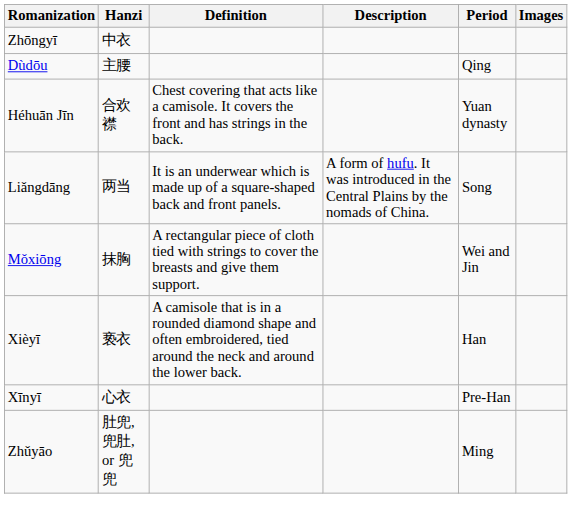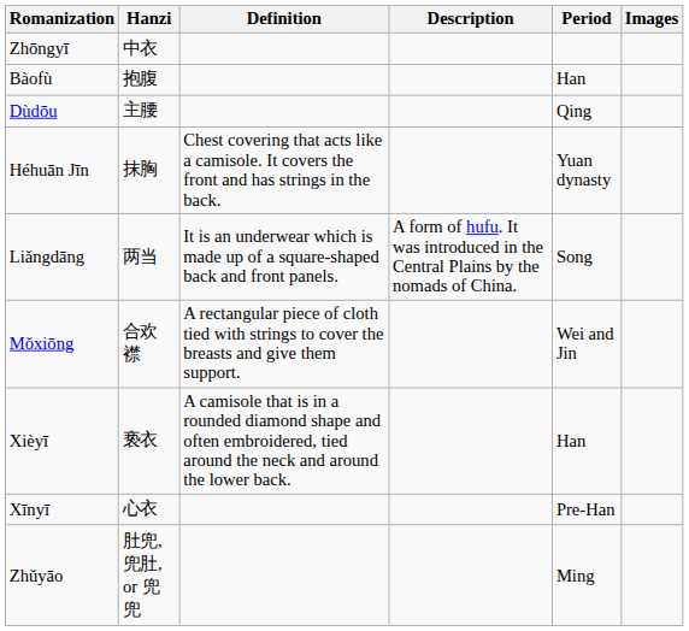 <table class="wikitable sortable mw-collapsible" style="width:70%;">
 <tr>
 <th>Romanization</th>
 <th>Hanzi</th>
 <th>Definition</th>
 <th>Description</th>
 <th>Period</th>
 <th>Images</th>
 </tr>
 <tr>
 <td>Zhōngyī</td>
 <td>中衣</td>
 <td></td>
 <td></td>
 <td></td>
 <td></td>
 </tr>
 <tr>
+<td>Bàofù</td>
+<td>抱腹</td>
+<td></td>
+<td></td>
+<td>Han</td>
+<td></td>
+</tr>
+<tr>
 <td><a href='#'>Dùdōu</a></td>
 <td>主腰</td>
 <td></td>
 <td></td>
 <td>Qing</td>
 <td></td>
 </tr>
 <tr>
 <td>Héhuān Jīn</td>
-<td>合欢襟</td>
+<td>抹胸</td>
 <td>Chest covering that acts like a camisole. It covers the front and has strings in the back.</td>
 <td></td>
 <td>Yuan dynasty</td>
 <td></td>
 </tr>
 <tr>
 <td>Liǎngdāng</td>
 <td>两当</td>
 <td>It is an underwear which is made up of a square-shaped back and front panels.</td>
 <td>A form of <a href='#'>hufu</a>. It was introduced in the Central Plains by the nomads of China.</td>
 <td>Song</td>
 <td></td>
 </tr>
 <tr>
 <td><a href='#'>Mǒxiōng</a></td>
-<td>抹胸</td>
+<td>合欢襟</td>
 <td>A rectangular piece of cloth tied with strings to cover the breasts and give them support.</td>
 <td></td>
 <td>Wei and Jin</td>
 <td></td>
 </tr>
 <tr>
 <td>Xièyī</td>
 <td>亵衣</td>
 <td>A camisole that is in a rounded diamond shape and often embroidered, tied around the neck and around the lower back.</td>
 <td></td>
 <td>Han</td>
 <td></td>
 </tr>
 <tr>
 <td>Xīnyī</td>
 <td>心衣</td>
 <td></td>
 <td></td>
 <td>Pre-Han</td>
 <td></td>
 </tr>
 <tr>
 <td>Zhǔyāo</td>
 <td>肚兜,<br>兜肚, or 兜兜</td>
 <td></td>
 <td></td>
 <td>Ming</td>
 <td></td>
 </tr>
 </table>
